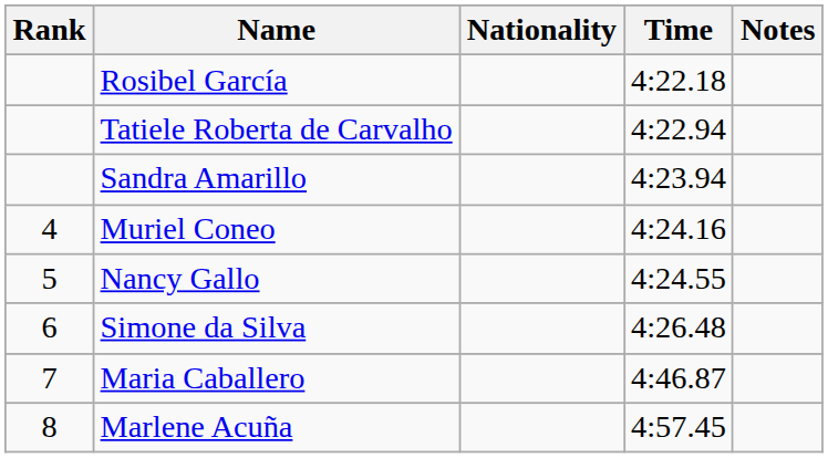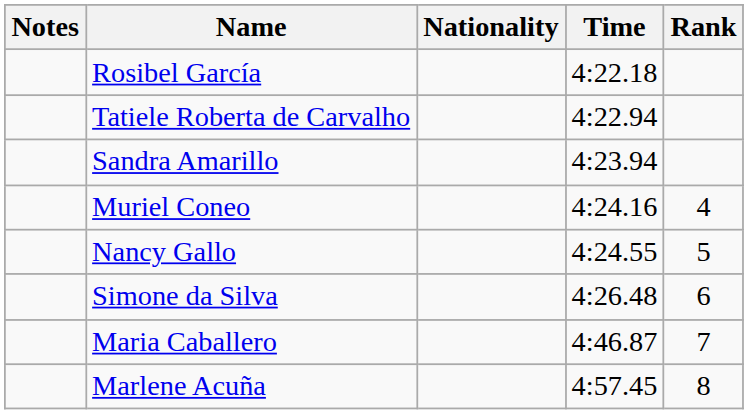 <table class="wikitable sortable" style="text-align:center">
 <tr>
-<th>Rank</th>
+<th>Notes</th>
 <th>Name</th>
 <th>Nationality</th>
 <th>Time</th>
-<th>Notes</th>
+<th>Rank</th>
 </tr>
 <tr>
 <td></td>
 <td align=left><a href='#'>Rosibel García</a></td>
 <td align=left></td>
 <td>4:22.18</td>
 <td></td>
 </tr>
 <tr>
 <td></td>
 <td align=left><a href='#'>Tatiele Roberta de Carvalho</a></td>
 <td align=left></td>
 <td>4:22.94</td>
 <td></td>
 </tr>
 <tr>
 <td></td>
 <td align=left><a href='#'>Sandra Amarillo</a></td>
 <td align=left></td>
 <td>4:23.94</td>
 <td></td>
 </tr>
 <tr>
-<td>4</td>
+<td></td>
 <td align=left><a href='#'>Muriel Coneo</a></td>
 <td align=left></td>
 <td>4:24.16</td>
-<td></td>
+<td>4</td>
 </tr>
 <tr>
-<td>5</td>
+<td></td>
 <td align=left><a href='#'>Nancy Gallo</a></td>
 <td align=left></td>
 <td>4:24.55</td>
-<td></td>
+<td>5</td>
 </tr>
 <tr>
-<td>6</td>
+<td></td>
 <td align=left><a href='#'>Simone da Silva</a></td>
 <td align=left></td>
 <td>4:26.48</td>
-<td></td>
+<td>6</td>
 </tr>
 <tr>
-<td>7</td>
+<td></td>
 <td align=left><a href='#'>Maria Caballero</a></td>
 <td align=left></td>
 <td>4:46.87</td>
-<td></td>
+<td>7</td>
 </tr>
 <tr>
-<td>8</td>
+<td></td>
 <td align=left><a href='#'>Marlene Acuña</a></td>
 <td align=left></td>
 <td>4:57.45</td>
-<td></td>
+<td>8</td>
 </tr>
 </table>
